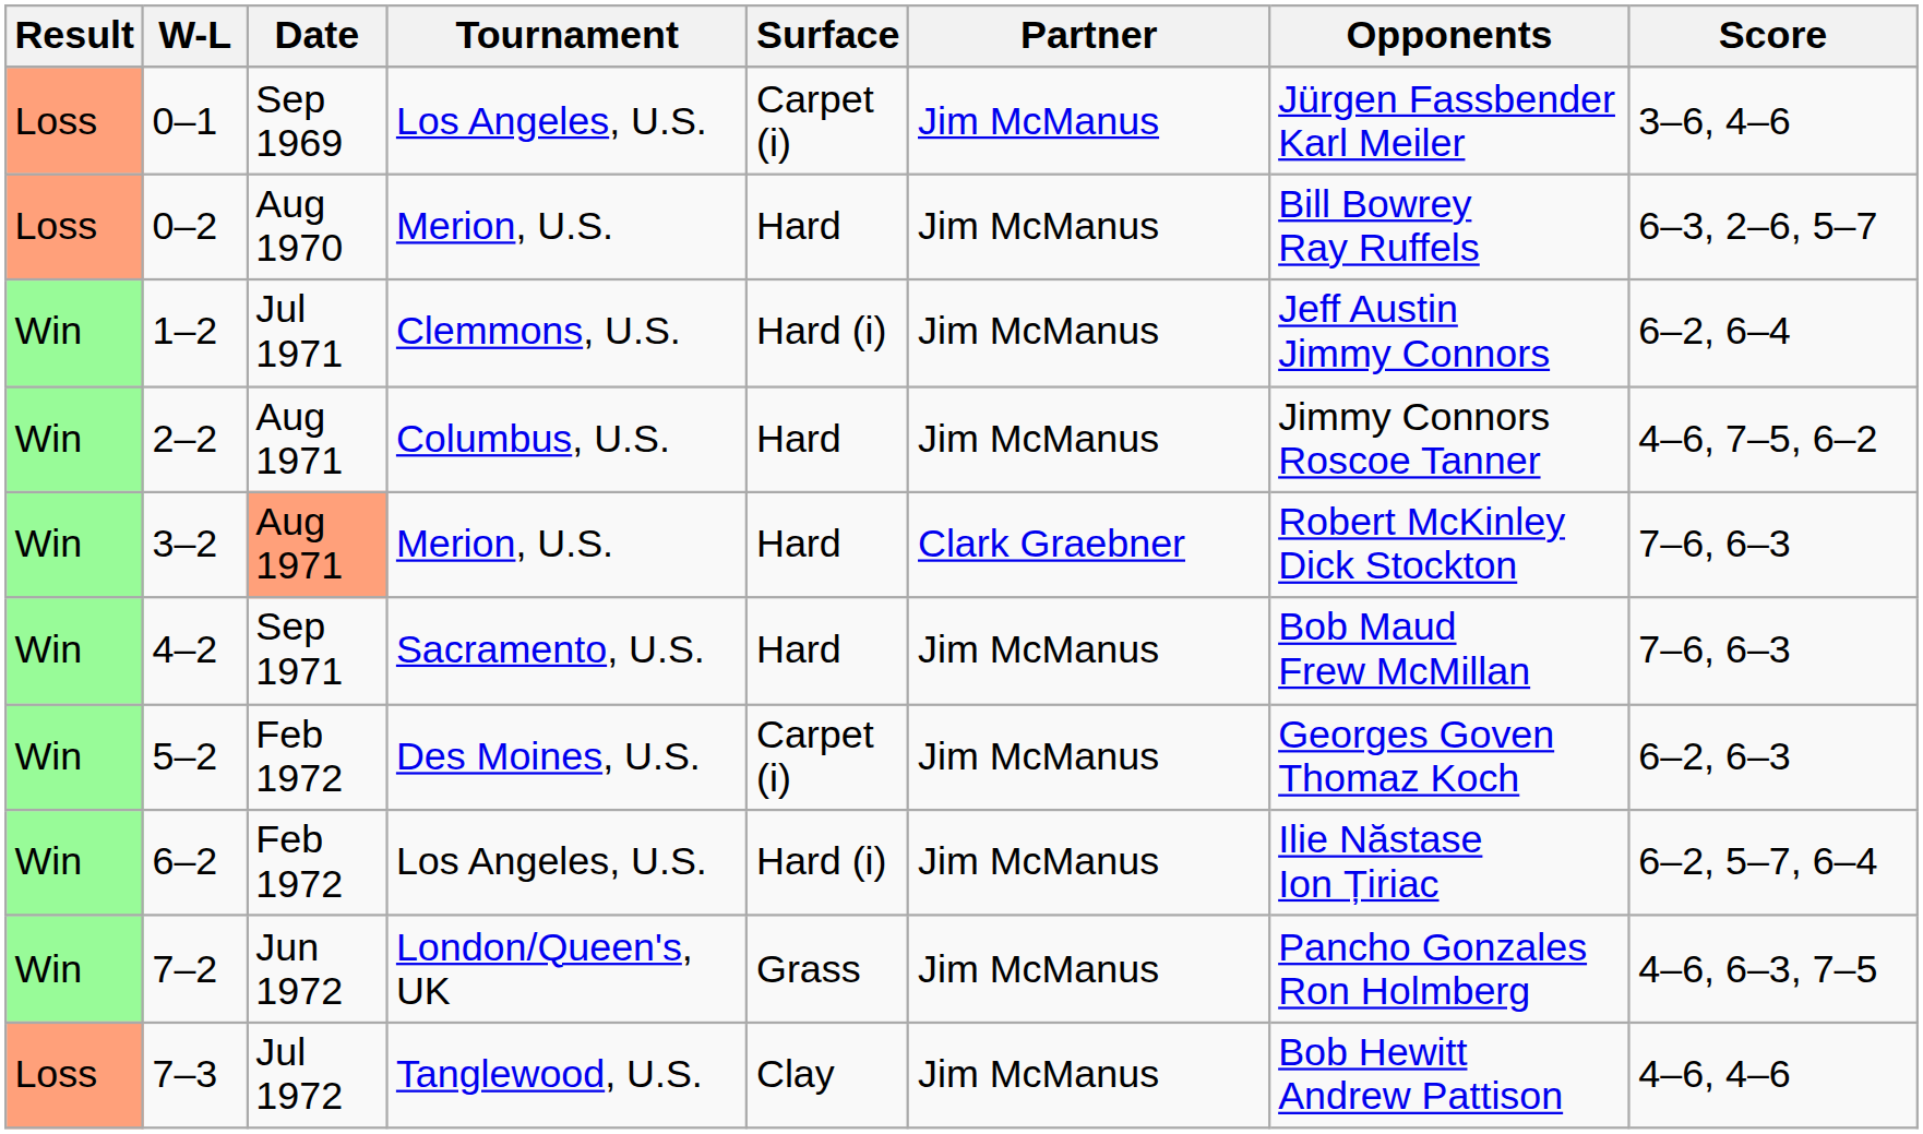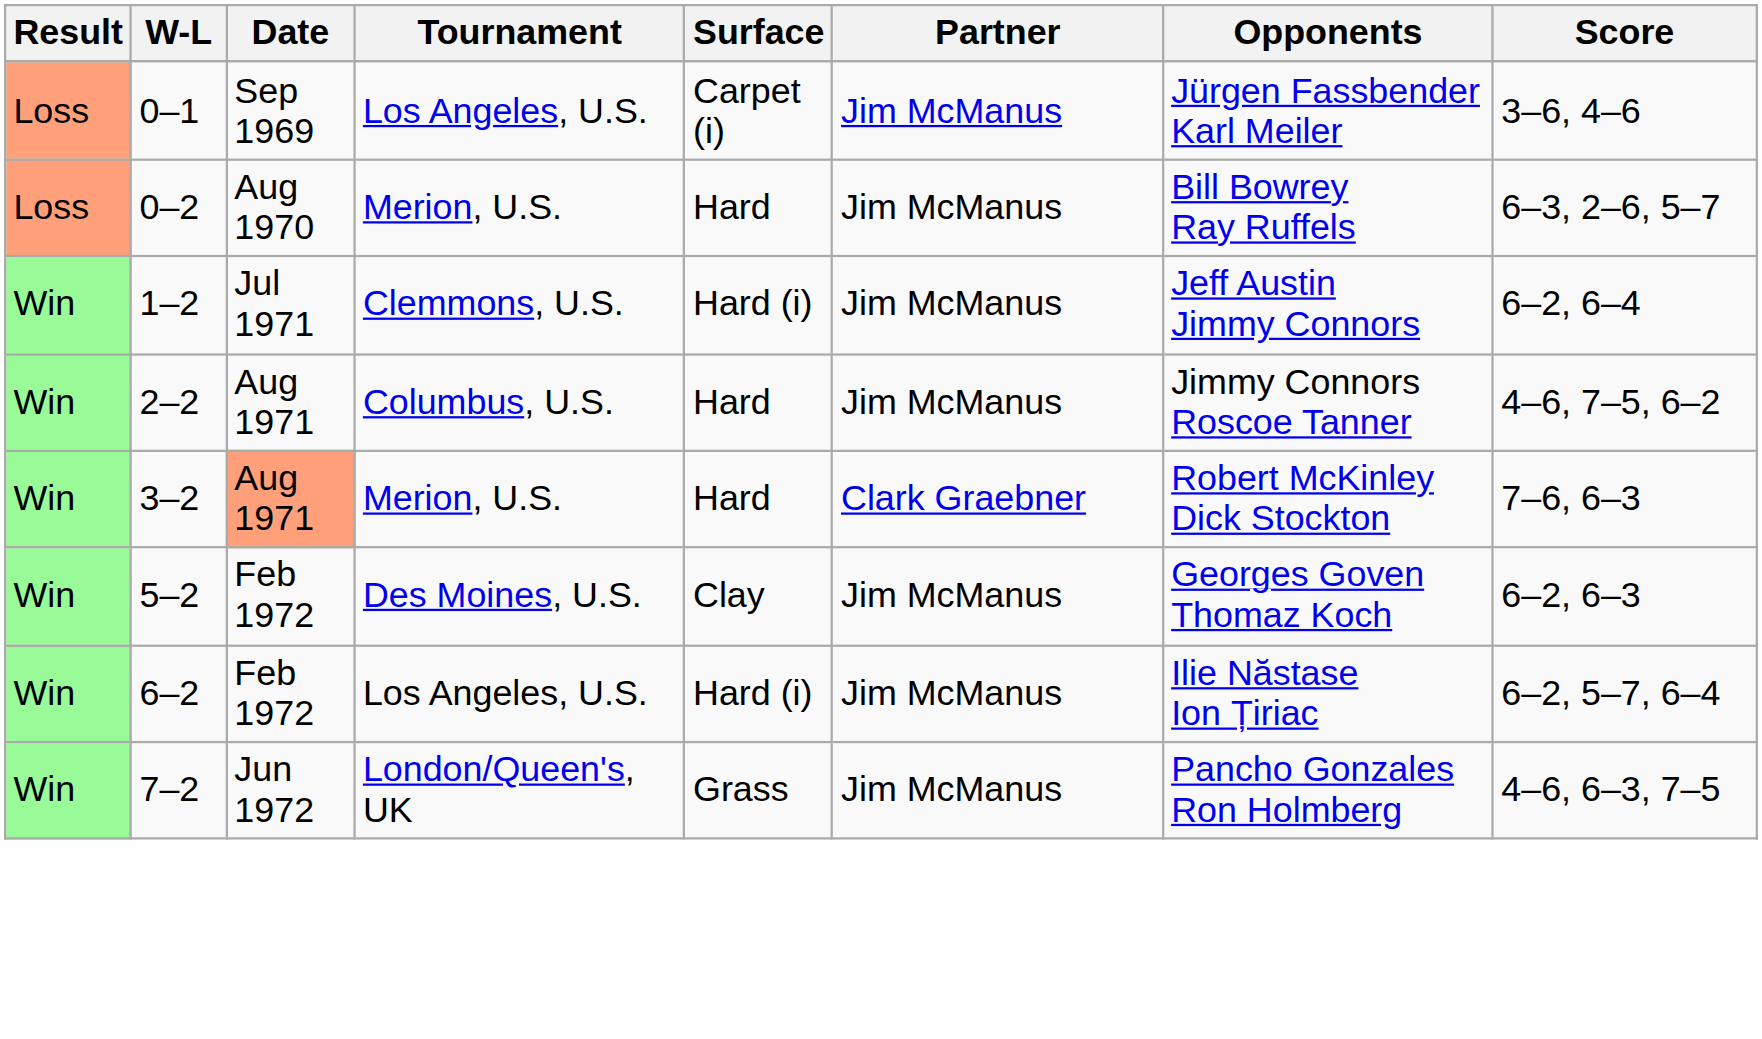 <table class="sortable wikitable">
 <tr>
 <th>Result</th>
 <th style="width:35px" class="unsortable">W-L</th>
 <th style="width:50px">Date</th>
 <th style="width:140px">Tournament</th>
 <th style="width:50px">Surface</th>
 <th style="width:140px">Partner</th>
 <th style="width:140px">Opponents</th>
 <th style="width:110px" class="unsortable">Score</th>
 </tr>
 <tr>
 </tr>
 <tr>
 <td style="background:#ffa07a;">Loss</td>
 <td>0–1</td>
 <td>Sep 1969</td>
 <td><a href='#'>Los Angeles</a>, U.S.</td>
 <td>Carpet (i)</td>
 <td> <a href='#'>Jim McManus</a></td>
 <td> <a href='#'>Jürgen Fassbender</a> <br>  <a href='#'>Karl Meiler</a></td>
 <td>3–6, 4–6</td>
 </tr>
 <tr>
 <td style="background:#ffa07a;">Loss</td>
 <td>0–2</td>
 <td>Aug 1970</td>
 <td><a href='#'>Merion</a>, U.S.</td>
 <td>Hard</td>
 <td> Jim McManus</td>
 <td> <a href='#'>Bill Bowrey</a> <br>  <a href='#'>Ray Ruffels</a></td>
 <td>6–3, 2–6, 5–7</td>
 </tr>
 <tr>
 <td style="background:#98fb98;">Win</td>
 <td>1–2</td>
 <td>Jul 1971</td>
 <td><a href='#'>Clemmons</a>, U.S.</td>
 <td>Hard (i)</td>
 <td> Jim McManus</td>
 <td> <a href='#'>Jeff Austin</a> <br>  <a href='#'>Jimmy Connors</a></td>
 <td>6–2, 6–4</td>
 </tr>
 <tr>
 <td style="background:#98fb98;">Win</td>
 <td>2–2</td>
 <td>Aug 1971</td>
 <td><a href='#'>Columbus</a>, U.S.</td>
 <td>Hard</td>
 <td> Jim McManus</td>
 <td> Jimmy Connors <br>  <a href='#'>Roscoe Tanner</a></td>
 <td>4–6, 7–5, 6–2</td>
 </tr>
 <tr>
 <td style="background:#98fb98;">Win</td>
 <td>3–2</td>
 <td style="background: lightsalmon;">Aug 1971</td>
 <td><a href='#'>Merion</a>, U.S.</td>
 <td>Hard</td>
 <td> <a href='#'>Clark Graebner</a></td>
 <td> <a href='#'>Robert McKinley</a> <br>  <a href='#'>Dick Stockton</a></td>
 <td>7–6, 6–3</td>
 </tr>
 <tr>
 <td style="background:#98fb98;">Win</td>
-<td>4–2</td>
-<td>Sep 1971</td>
-<td><a href='#'>Sacramento</a>, U.S.</td>
-<td>Hard</td>
-<td>Jim McManus</td>
-<td> <a href='#'>Bob Maud</a> <br>  <a href='#'>Frew McMillan</a></td>
-<td>7–6, 6–3</td>
-</tr>
-<tr>
-<td style="background:#98fb98;">Win</td>
 <td>5–2</td>
 <td>Feb 1972</td>
 <td><a href='#'>Des Moines</a>, U.S.</td>
-<td>Carpet (i)</td>
+<td>Clay</td>
 <td> Jim McManus</td>
 <td> <a href='#'>Georges Goven</a> <br>  <a href='#'>Thomaz Koch</a></td>
 <td>6–2, 6–3</td>
 </tr>
 <tr>
 <td style="background:#98fb98;">Win</td>
 <td>6–2</td>
 <td>Feb 1972</td>
 <td>Los Angeles, U.S.</td>
 <td>Hard (i)</td>
 <td> Jim McManus</td>
 <td> <a href='#'>Ilie Năstase</a> <br>  <a href='#'>Ion Țiriac</a></td>
 <td>6–2, 5–7, 6–4</td>
 </tr>
 <tr>
 <td style="background:#98fb98;">Win</td>
 <td>7–2</td>
 <td>Jun 1972</td>
 <td><a href='#'>London/Queen's</a>, UK</td>
 <td>Grass</td>
 <td> Jim McManus</td>
 <td> <a href='#'>Pancho Gonzales</a> <br>  <a href='#'>Ron Holmberg</a></td>
 <td>4–6, 6–3, 7–5</td>
 </tr>
-<tr>
-<td style="background:#ffa07a;">Loss</td>
-<td>7–3</td>
-<td>Jul 1972</td>
-<td><a href='#'>Tanglewood</a>, U.S.</td>
-<td>Clay</td>
-<td> Jim McManus</td>
-<td> <a href='#'>Bob Hewitt</a> <br>  <a href='#'>Andrew Pattison</a></td>
-<td>4–6, 4–6</td>
-</tr>
 </table>
